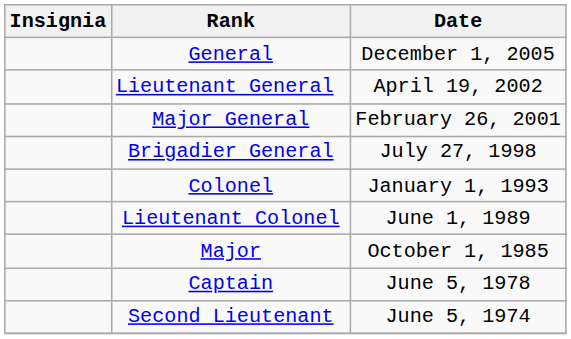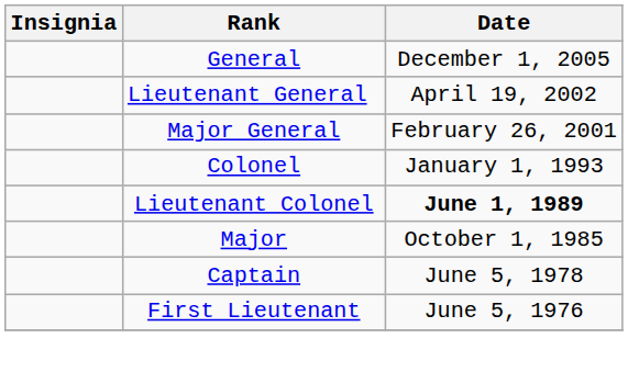 <table class="wikitable">
 <tr>
 <th>Insignia</th>
 <th>Rank</th>
 <th>Date</th>
 </tr>
 <tr style="text-align:center;">
 <td></td>
 <td><a href='#'>General</a></td>
 <td>December 1, 2005</td>
 </tr>
 <tr style="text-align:center;">
 <td></td>
 <td><a href='#'>Lieutenant General</a> </td>
 <td>April 19, 2002</td>
 </tr>
 <tr style="text-align:center;">
 <td></td>
 <td><a href='#'>Major General</a></td>
 <td>February 26, 2001</td>
 </tr>
 <tr style="text-align:center;">
 <td></td>
-<td><a href='#'>Brigadier General</a></td>
-<td>July 27, 1998</td>
-</tr>
-<tr style="text-align:center;">
-<td></td>
 <td><a href='#'>Colonel</a></td>
 <td>January 1, 1993</td>
 </tr>
 <tr style="text-align:center;">
 <td></td>
 <td><a href='#'>Lieutenant Colonel</a></td>
-<td>June 1, 1989</td>
+<td><strong>June 1, 1989</strong></td>
 </tr>
 <tr style="text-align:center;">
 <td></td>
 <td><a href='#'>Major</a></td>
 <td>October 1, 1985</td>
 </tr>
 <tr style="text-align:center;">
 <td></td>
 <td><a href='#'>Captain</a></td>
 <td>June 5, 1978</td>
 </tr>
 <tr style="text-align:center;">
 <td></td>
-<td><a href='#'>Second Lieutenant</a></td>
-<td>June 5, 1974</td>
+<td><a href='#'>First Lieutenant</a></td>
+<td>June 5, 1976</td>
 </tr>
 <tr>
 </tr>
 </table>
